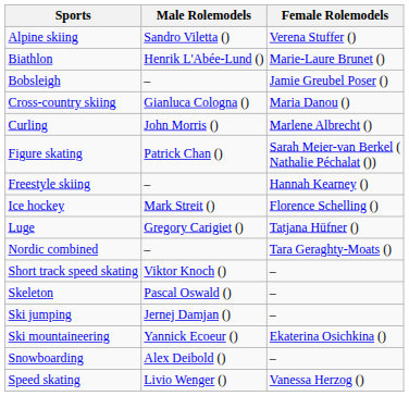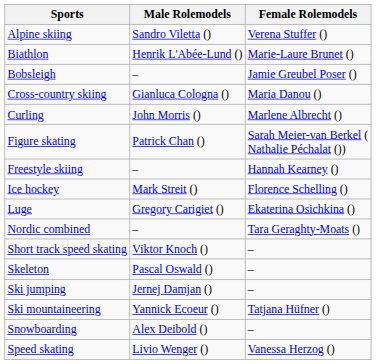 <table class="wikitable" style="margin:0.5em auto; line-height:1.23em;">
 <tr>
 <th>Sports</th>
 <th>Male Rolemodels</th>
 <th>Female Rolemodels</th>
 </tr>
 <tr>
 <td style="text-align:left;"> <a href='#'>Alpine skiing</a></td>
 <td><a href='#'>Sandro Viletta</a> ()</td>
 <td><a href='#'>Verena Stuffer</a> ()</td>
 </tr>
 <tr>
 <td style="text-align:left;"> <a href='#'>Biathlon</a></td>
 <td><a href='#'>Henrik L'Abée-Lund</a> ()</td>
 <td><a href='#'>Marie-Laure Brunet</a> ()</td>
 </tr>
 <tr>
 <td style="text-align:left;"> <a href='#'>Bobsleigh</a></td>
 <td>–</td>
 <td><a href='#'>Jamie Greubel Poser</a> ()</td>
 </tr>
 <tr>
 <td style="text-align:left;"> <a href='#'>Cross-country skiing</a></td>
 <td><a href='#'>Gianluca Cologna</a> ()</td>
 <td><a href='#'>Maria Danou</a> ()</td>
 </tr>
 <tr>
 <td style="text-align:left;"> <a href='#'>Curling</a></td>
 <td><a href='#'>John Morris</a> ()</td>
 <td><a href='#'>Marlene Albrecht</a> ()</td>
 </tr>
 <tr>
 <td style="text-align:left;"> <a href='#'>Figure skating</a></td>
 <td><a href='#'>Patrick Chan</a> ()</td>
 <td><a href='#'>Sarah Meier-van Berkel</a> (<br><a href='#'>Nathalie Péchalat</a> ())</td>
 </tr>
 <tr>
 <td style="text-align:left;"> <a href='#'>Freestyle skiing</a></td>
 <td>–</td>
 <td><a href='#'>Hannah Kearney</a> ()</td>
 </tr>
 <tr>
 <td style="text-align:left;"> <a href='#'>Ice hockey</a></td>
 <td><a href='#'>Mark Streit</a> ()</td>
 <td><a href='#'>Florence Schelling</a> ()</td>
 </tr>
 <tr>
 <td style="text-align:left;"> <a href='#'>Luge</a></td>
 <td><a href='#'>Gregory Carigiet</a> ()</td>
-<td><a href='#'>Tatjana Hüfner</a> ()</td>
+<td><a href='#'>Ekaterina Osichkina</a> ()</td>
 </tr>
 <tr>
 <td style="text-align:left;"> <a href='#'>Nordic combined</a></td>
 <td>–</td>
 <td><a href='#'>Tara Geraghty-Moats</a> ()</td>
 </tr>
 <tr>
 <td style="text-align:left;"> <a href='#'>Short track speed skating</a></td>
 <td><a href='#'>Viktor Knoch</a> ()</td>
 <td>–</td>
 </tr>
 <tr>
 <td style="text-align:left;"> <a href='#'>Skeleton</a></td>
 <td><a href='#'>Pascal Oswald</a> ()</td>
 <td>–</td>
 </tr>
 <tr>
 <td style="text-align:left;"> <a href='#'>Ski jumping</a></td>
 <td><a href='#'>Jernej Damjan</a> ()</td>
 <td>–</td>
 </tr>
 <tr>
 <td style="text-align:left;"> <a href='#'>Ski mountaineering</a></td>
 <td><a href='#'>Yannick Ecoeur</a> ()</td>
-<td><a href='#'>Ekaterina Osichkina</a> ()</td>
+<td><a href='#'>Tatjana Hüfner</a> ()</td>
 </tr>
 <tr>
 <td style="text-align:left;"> <a href='#'>Snowboarding</a></td>
 <td><a href='#'>Alex Deibold</a> ()</td>
 <td>–</td>
 </tr>
 <tr>
 <td style="text-align:left;"> <a href='#'>Speed skating</a></td>
 <td><a href='#'>Livio Wenger</a> ()</td>
 <td><a href='#'>Vanessa Herzog</a> ()</td>
 </tr>
 </table>
